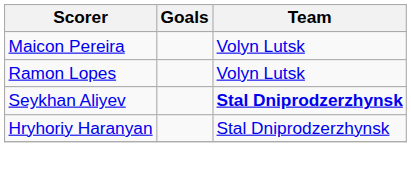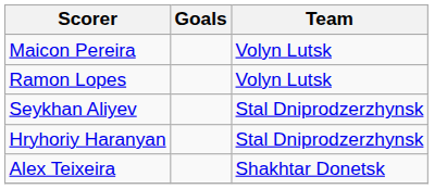 <table class="wikitable">
 <tr>
 <th>Scorer</th>
 <th>Goals</th>
 <th>Team</th>
 </tr>
 <tr>
 <td> <a href='#'>Maicon Pereira</a></td>
 <td></td>
 <td><a href='#'>Volyn Lutsk</a></td>
 </tr>
 <tr>
 <td> <a href='#'>Ramon Lopes</a></td>
 <td></td>
 <td><a href='#'>Volyn Lutsk</a></td>
 </tr>
 <tr>
 <td> <a href='#'>Seykhan Aliyev</a></td>
 <td></td>
-<td><strong><a href='#'>Stal Dniprodzerzhynsk</a></strong></td>
+<td><a href='#'>Stal Dniprodzerzhynsk</a></td>
 </tr>
 <tr>
 <td> <a href='#'>Hryhoriy Haranyan</a></td>
 <td></td>
 <td><a href='#'>Stal Dniprodzerzhynsk</a></td>
 </tr>
 <tr>
+<td> <a href='#'>Alex Teixeira</a></td>
+<td></td>
+<td><a href='#'>Shakhtar Donetsk</a></td>
+</tr>
+<tr>
 </tr>
 </table>
